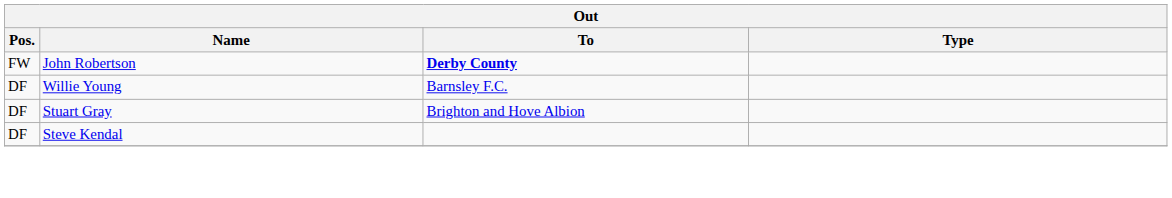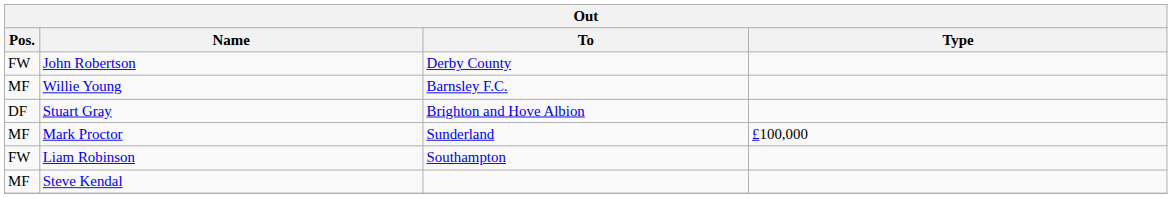 <table class="wikitable" style="font-size:100%;width:99%;">
 <tr>
 <th colspan="4">Out</th>
 </tr>
 <tr>
 <th width=3%>Pos.</th>
 <th width=33%>Name</th>
 <th width=28%>To</th>
 <th width=36%>Type</th>
 </tr>
 <tr>
 <td>FW</td>
 <td><a href='#'>John Robertson</a></td>
-<td><strong><a href='#'>Derby County</a></strong></td>
+<td><a href='#'>Derby County</a></td>
 <td></td>
 </tr>
 <tr>
-<td>DF</td>
+<td>MF</td>
 <td><a href='#'>Willie Young</a></td>
 <td><a href='#'>Barnsley F.C.</a></td>
 <td></td>
 </tr>
 <tr>
 <td>DF</td>
 <td><a href='#'>Stuart Gray</a></td>
 <td><a href='#'>Brighton and Hove Albion</a></td>
 <td></td>
 </tr>
 <tr>
-<td>DF</td>
+<td>MF</td>
+<td><a href='#'>Mark Proctor</a></td>
+<td><a href='#'>Sunderland</a></td>
+<td><a href='#'>£</a>100,000</td>
+</tr>
+<tr>
+<td>FW</td>
+<td><a href='#'>Liam Robinson</a></td>
+<td><a href='#'>Southampton</a></td>
+<td></td>
+</tr>
+<tr>
+<td>MF</td>
 <td><a href='#'>Steve Kendal</a></td>
 <td></td>
 <td></td>
 </tr>
 <tr>
 </tr>
 </table>
